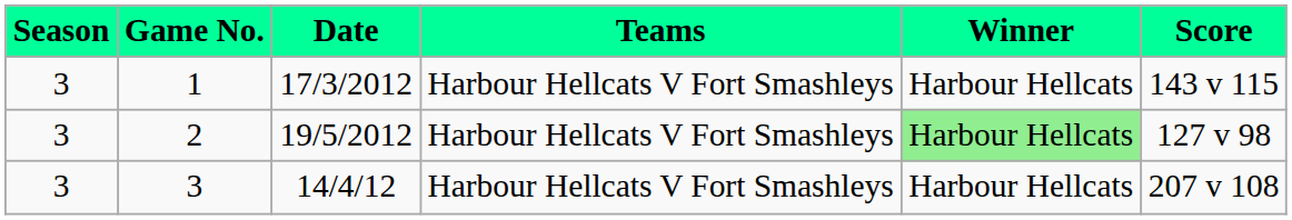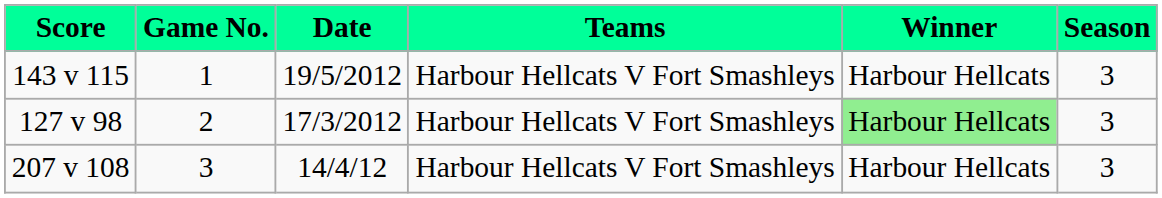 <table class="wikitable" style="text-align: center;">
 <tr>
-<th style="background-color: #00FF99; ">Season</th>
+<th style="background-color: #00FF99; ">Score</th>
 <th style="background-color: #00FF99; ">Game No.</th>
 <th style="background-color: #00FF99; ">Date</th>
 <th style="background-color: #00FF99; ">Teams</th>
 <th style="background-color: #00FF99; ">Winner</th>
-<th style="background-color: #00FF99; ">Score</th>
+<th style="background-color: #00FF99; ">Season</th>
 </tr>
 <tr>
+<td>143 v 115</td>
+<td>1</td>
+<td>19/5/2012</td>
+<td>Harbour Hellcats V Fort Smashleys</td>
+<td>Harbour Hellcats</td>
 <td>3</td>
-<td>1</td>
+</tr>
+<tr>
+<td>127 v 98</td>
+<td>2</td>
 <td>17/3/2012</td>
 <td>Harbour Hellcats V Fort Smashleys</td>
-<td>Harbour Hellcats</td>
-<td>143 v 115</td>
+<td style="background: lightgreen;">Harbour Hellcats</td>
+<td>3</td>
 </tr>
 <tr>
-<td>3</td>
-<td>2</td>
-<td>19/5/2012</td>
-<td>Harbour Hellcats V Fort Smashleys</td>
-<td style="background: lightgreen;">Harbour Hellcats</td>
-<td>127 v 98</td>
-</tr>
-<tr>
-<td>3</td>
+<td>207 v 108</td>
 <td>3</td>
 <td>14/4/12</td>
 <td>Harbour Hellcats V Fort Smashleys</td>
 <td>Harbour Hellcats</td>
-<td>207 v 108</td>
+<td>3</td>
 </tr>
 </table>
